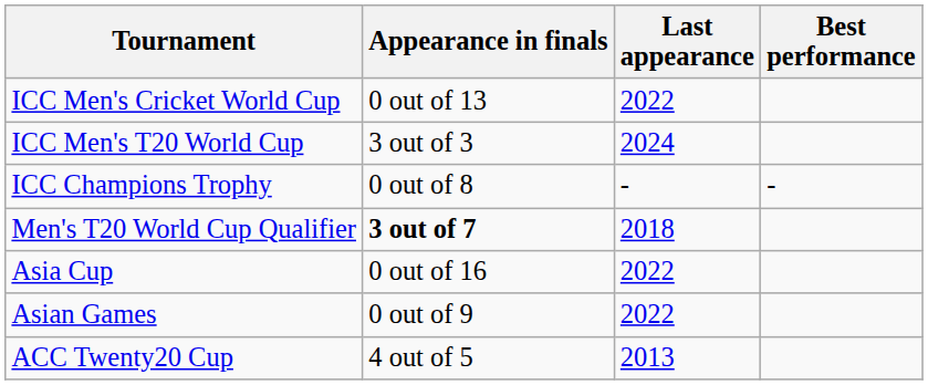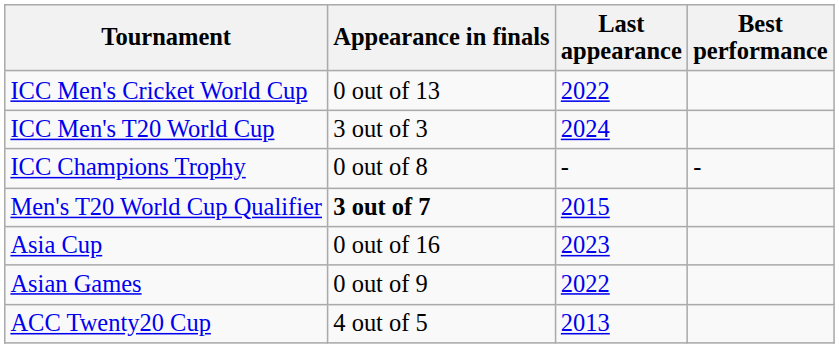 <table class="wikitable sortable" style="text-align:left;">
 <tr>
 <th>Tournament</th>
 <th data-sort-type="number">Appearance in finals</th>
 <th>Last<br>appearance</th>
 <th>Best<br>performance</th>
 </tr>
 <tr>
 <td><a href='#'>ICC Men's Cricket World Cup</a></td>
 <td>0 out of 13</td>
 <td><a href='#'>2022</a></td>
 <td></td>
 </tr>
 <tr>
 <td><a href='#'>ICC Men's T20 World Cup</a></td>
 <td>3 out of 3</td>
 <td><a href='#'>2024</a></td>
 <td></td>
 </tr>
 <tr>
 <td><a href='#'>ICC Champions Trophy</a></td>
 <td>0 out of 8</td>
 <td>-</td>
 <td>-</td>
 </tr>
 <tr>
 <td><a href='#'>Men's T20 World Cup Qualifier</a></td>
 <td><strong>3 out of 7</strong></td>
-<td><a href='#'>2018</a></td>
+<td><a href='#'>2015</a></td>
 <td></td>
 </tr>
 <tr>
 <td><a href='#'>Asia Cup</a></td>
 <td>0 out of 16</td>
-<td><a href='#'>2022</a></td>
+<td><a href='#'>2023</a></td>
 <td></td>
 </tr>
 <tr>
 <td><a href='#'>Asian Games</a></td>
 <td>0 out of 9</td>
 <td><a href='#'>2022</a></td>
 <td></td>
 </tr>
 <tr>
 <td><a href='#'>ACC Twenty20 Cup</a></td>
 <td>4 out of 5</td>
 <td><a href='#'>2013</a></td>
 <td></td>
 </tr>
 </table>
